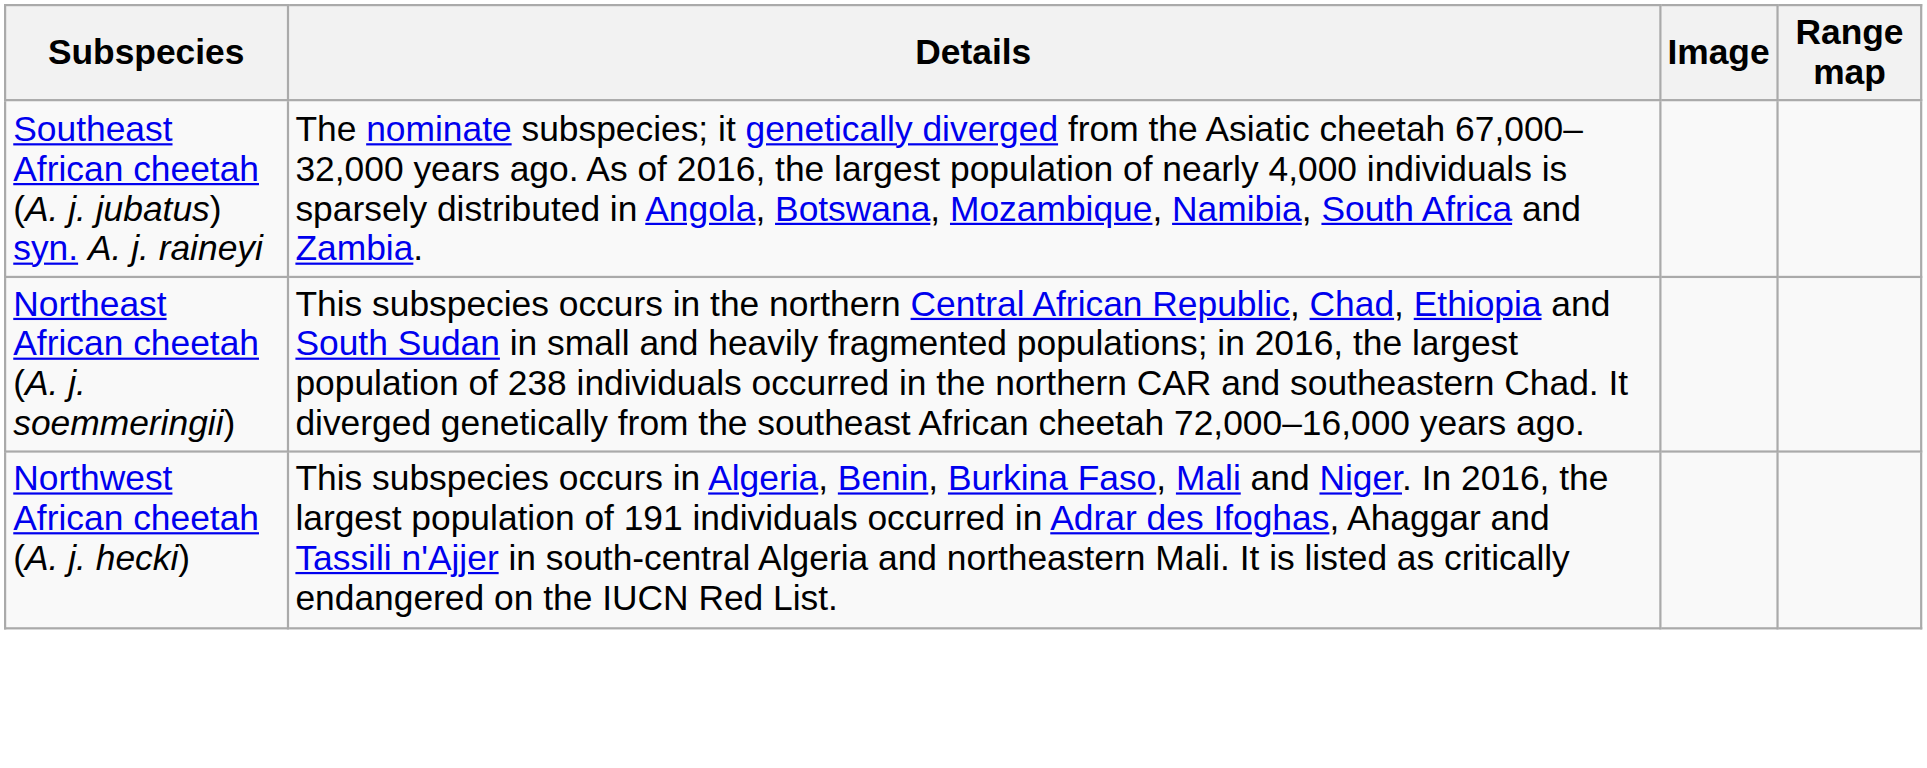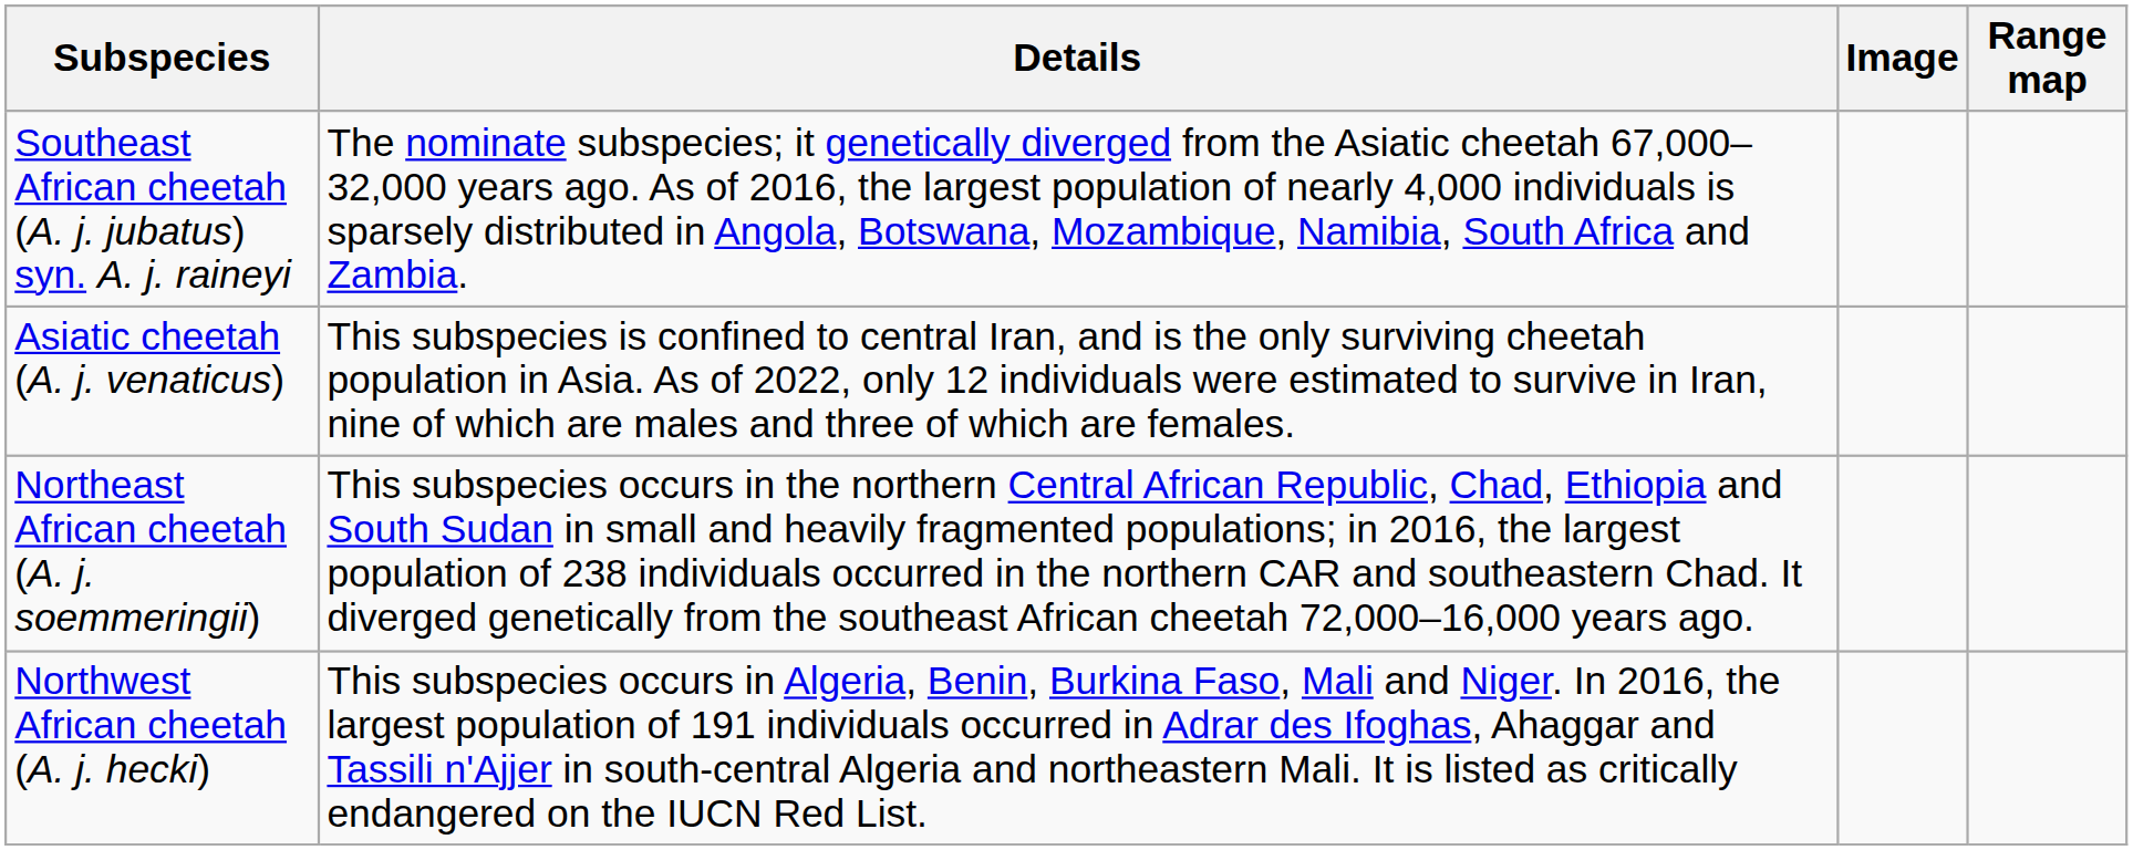 <table class="wikitable">
 <tr>
 <th>Subspecies</th>
 <th>Details</th>
 <th>Image</th>
 <th>Range map</th>
 </tr>
 <tr style="vertical-align: top;">
 <td><a href='#'>Southeast African cheetah</a><br>(<em>A. j. jubatus</em>) <br><a href='#'>syn.</a> <em>A. j. raineyi</em><br></td>
 <td>The <a href='#'>nominate</a> subspecies; it <a href='#'>genetically diverged</a> from the Asiatic cheetah 67,000–32,000 years ago. As of 2016, the largest population of nearly 4,000 individuals is sparsely distributed in <a href='#'>Angola</a>, <a href='#'>Botswana</a>, <a href='#'>Mozambique</a>, <a href='#'>Namibia</a>, <a href='#'>South Africa</a> and <a href='#'>Zambia</a>.</td>
+<td></td>
+<td></td>
+</tr>
+<tr style="vertical-align: top;">
+<td><a href='#'>Asiatic cheetah</a><br>(<em>A. j. venaticus</em>) </td>
+<td>This subspecies is confined to central Iran, and is the only surviving cheetah population in Asia. As of 2022, only 12 individuals were estimated to survive in Iran, nine of which are males and three of which are females.</td>
 <td></td>
 <td></td>
 </tr>
 <tr style="vertical-align: top;">
 <td><a href='#'>Northeast African cheetah</a><br>(<em>A. j. soemmeringii</em>) </td>
 <td>This subspecies occurs in the northern <a href='#'>Central African Republic</a>, <a href='#'>Chad</a>, <a href='#'>Ethiopia</a> and <a href='#'>South Sudan</a> in small and heavily fragmented populations; in 2016, the largest population of 238 individuals occurred in the northern CAR and southeastern Chad. It diverged genetically from the southeast African cheetah 72,000–16,000 years ago.</td>
 <td></td>
 <td></td>
 </tr>
 <tr style="vertical-align: top;">
 <td><a href='#'>Northwest African cheetah</a><br>(<em>A. j. hecki</em>) </td>
 <td>This subspecies occurs in <a href='#'>Algeria</a>, <a href='#'>Benin</a>, <a href='#'>Burkina Faso</a>, <a href='#'>Mali</a> and <a href='#'>Niger</a>. In 2016, the largest population of 191 individuals occurred in <a href='#'>Adrar des Ifoghas</a>, Ahaggar and <a href='#'>Tassili n'Ajjer</a> in south-central Algeria and northeastern Mali. It is listed as critically endangered on the IUCN Red List.</td>
 <td></td>
 <td></td>
 </tr>
 </table>
